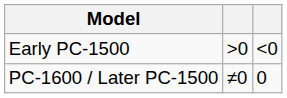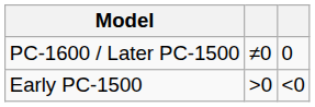 <table class="wikitable">
 <tr>
 <th>Model</th>
 <th></th>
 <th></th>
 </tr>
 <tr>
+<td>PC-1600 / Later PC-1500</td>
+<td>≠0</td>
+<td>0</td>
+</tr>
+<tr>
 <td>Early PC-1500</td>
 <td>>0</td>
 <td><0</td>
 </tr>
-<tr>
-<td>PC-1600 / Later PC-1500</td>
-<td>≠0</td>
-<td>0</td>
-</tr>
 </table>
